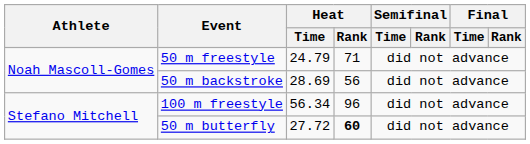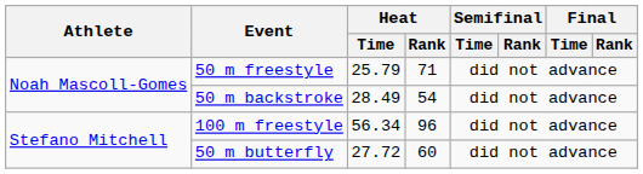 <table class=wikitable style=font-size:90%>
 <tr>
 <th rowspan=2>Athlete</th>
 <th rowspan=2>Event</th>
 <th colspan=2>Heat</th>
 <th colspan=2>Semifinal</th>
 <th colspan=2>Final</th>
 </tr>
 <tr style=font-size:95%>
 <th>Time</th>
 <th>Rank</th>
 <th>Time</th>
 <th>Rank</th>
 <th>Time</th>
 <th>Rank</th>
 </tr>
 <tr align=center>
 <td align=left rowspan=2><a href='#'>Noah Mascoll-Gomes</a></td>
 <td align=left><a href='#'>50 m freestyle</a></td>
-<td>24.79</td>
+<td>25.79</td>
 <td>71</td>
 <td colspan=4>did not advance</td>
 </tr>
 <tr align=center>
 <td align=left><a href='#'>50 m backstroke</a></td>
-<td>28.69</td>
-<td>56</td>
+<td>28.49</td>
+<td>54</td>
 <td colspan=4>did not advance</td>
 </tr>
 <tr align=center>
 <td align=left rowspan=2><a href='#'>Stefano Mitchell</a></td>
 <td align=left><a href='#'>100 m freestyle</a></td>
 <td>56.34</td>
 <td>96</td>
 <td colspan=4>did not advance</td>
 </tr>
 <tr align=center>
 <td align=left><a href='#'>50 m butterfly</a></td>
 <td>27.72</td>
-<td><strong>60</strong></td>
+<td>60</td>
 <td colspan=4>did not advance</td>
 </tr>
 </table>
